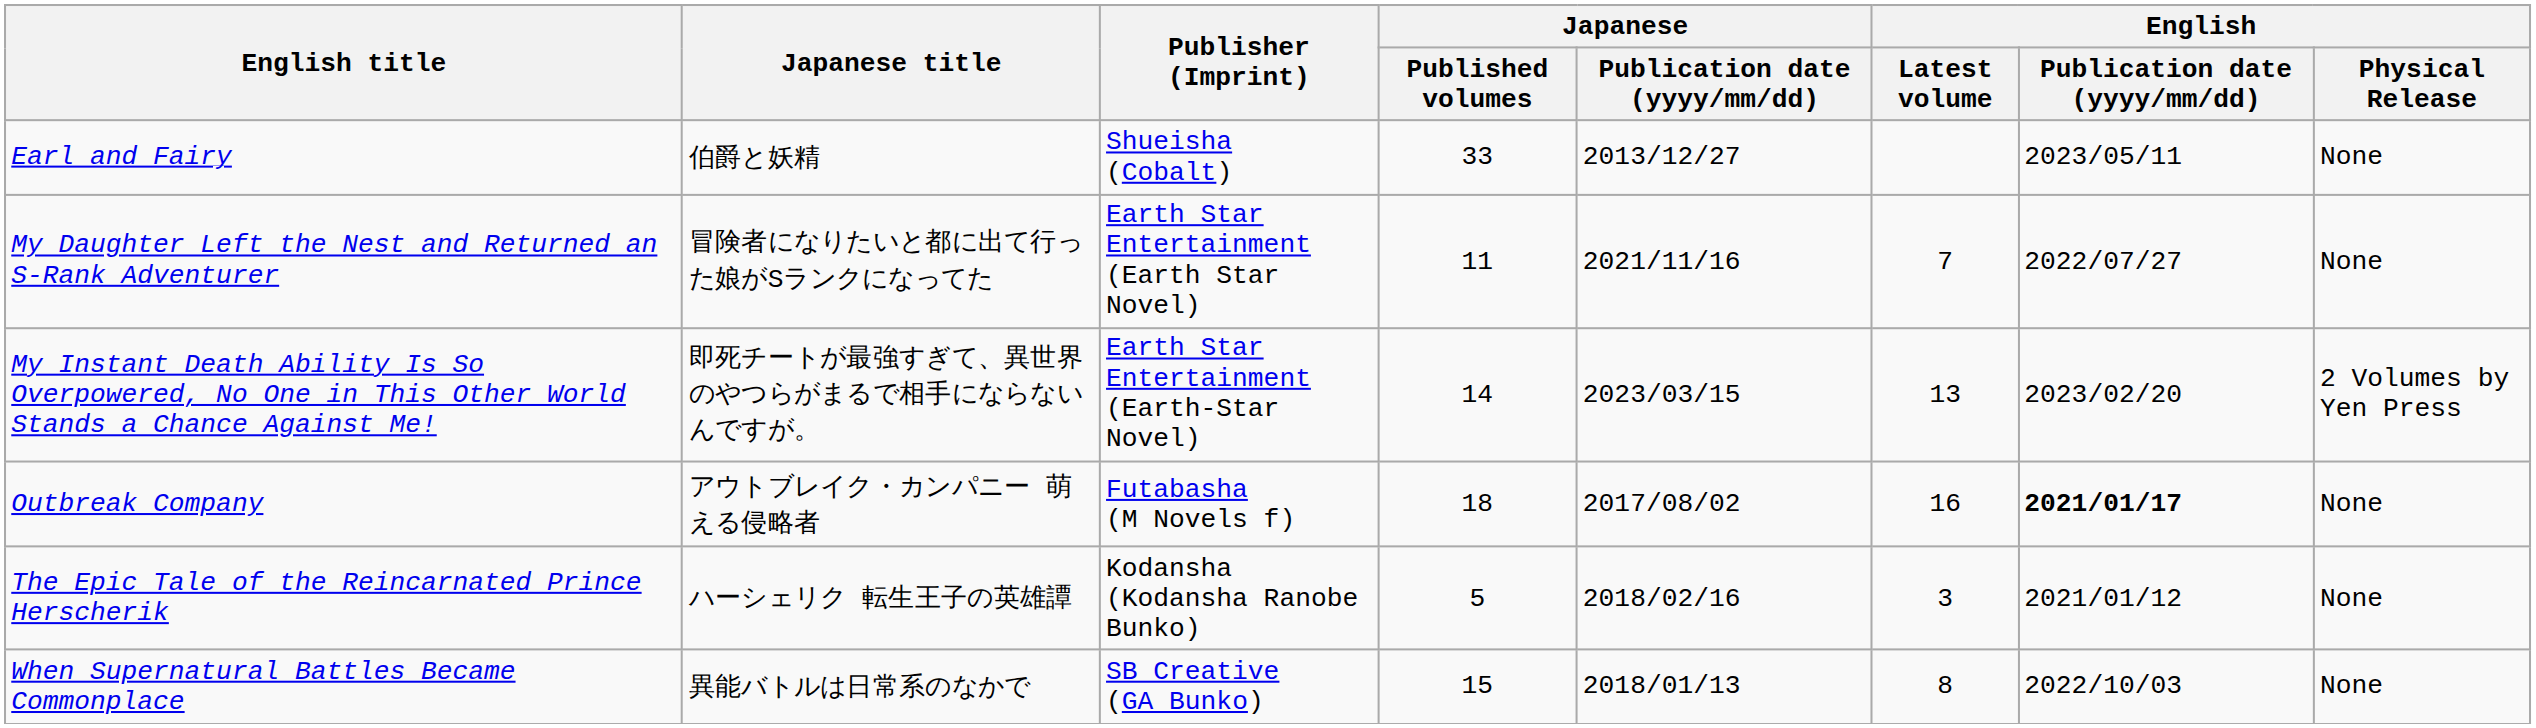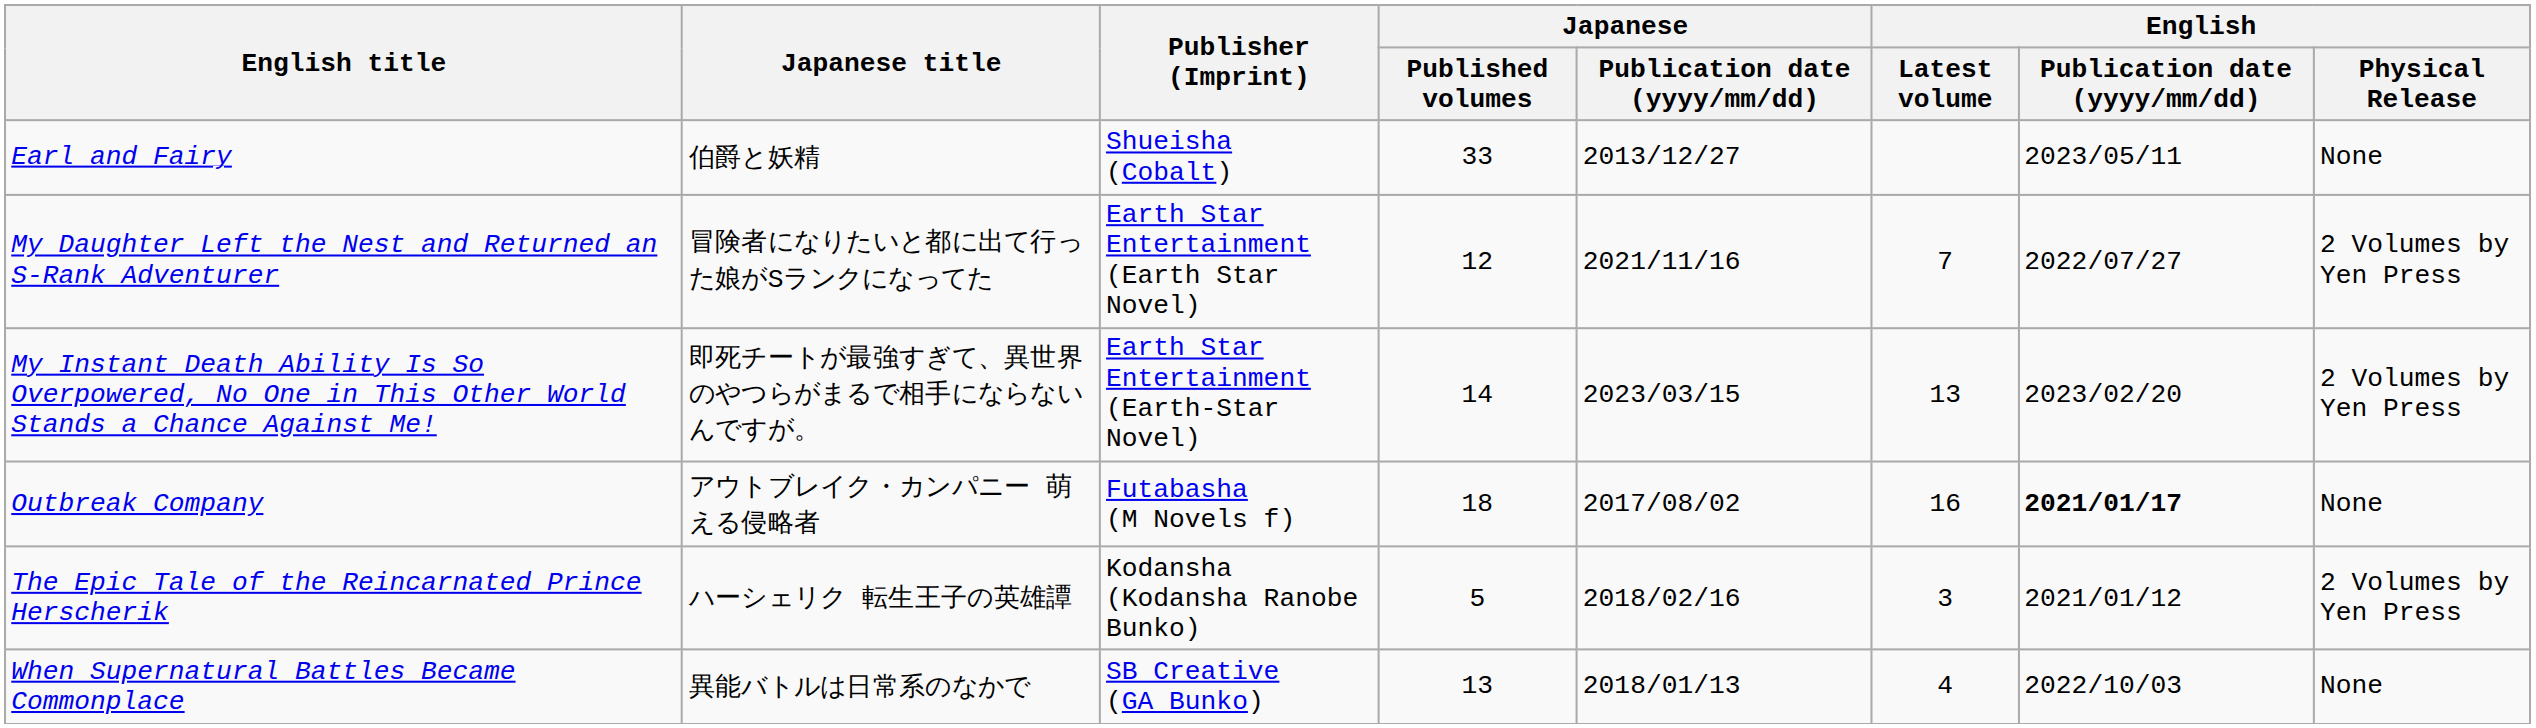 <table class="wikitable sortable">
 <tr>
 <th rowspan="2">English title</th>
 <th rowspan="2">Japanese title</th>
 <th rowspan="2">Publisher<br>(Imprint)</th>
 <th colspan="2">Japanese</th>
 <th colspan="3">English</th>
 </tr>
 <tr>
 <th>Published volumes</th>
 <th>Publication date (yyyy/mm/dd)</th>
 <th>Latest volume</th>
 <th>Publication date (yyyy/mm/dd)</th>
 <th>Physical Release</th>
 </tr>
 <tr>
 <td><em><a href='#'>Earl and Fairy</a></em></td>
 <td>伯爵と妖精</td>
 <td><a href='#'>Shueisha</a><br>(<a href='#'>Cobalt</a>)</td>
 <td style="text-align: center;">33</td>
 <td>2013/12/27</td>
 <td style="text-align: center;"></td>
 <td>2023/05/11</td>
 <td>None</td>
 </tr>
 <tr>
 <td><em><a href='#'>My Daughter Left the Nest and Returned an S-Rank Adventurer</a></em></td>
 <td>冒険者になりたいと都に出て行った娘がSランクになってた</td>
 <td><a href='#'>Earth Star Entertainment</a><br>(Earth Star Novel)</td>
-<td style="text-align: center;">11</td>
+<td style="text-align: center;">12</td>
 <td>2021/11/16</td>
 <td style="text-align: center;">7</td>
 <td>2022/07/27</td>
-<td>None</td>
+<td>2 Volumes by Yen Press</td>
 </tr>
 <tr>
 <td><em><a href='#'>My Instant Death Ability Is So Overpowered, No One in This Other World Stands a Chance Against Me!</a></em> </td>
 <td>即死チートが最強すぎて、異世界のやつらがまるで相手にならないんですが。</td>
 <td><a href='#'>Earth Star Entertainment</a><br>(Earth-Star Novel)</td>
 <td style="text-align: center;">14</td>
 <td>2023/03/15</td>
 <td style="text-align: center;">13</td>
 <td>2023/02/20</td>
 <td>2 Volumes by Yen Press</td>
 </tr>
 <tr>
 <td><em><a href='#'>Outbreak Company</a></em></td>
 <td>アウトブレイク・カンパニー 萌える侵略者</td>
 <td><a href='#'>Futabasha</a><br>(M Novels f)</td>
 <td style="text-align: center;">18</td>
 <td>2017/08/02</td>
 <td style="text-align: center;">16</td>
 <td><strong>2021/01/17</strong></td>
 <td>None</td>
 </tr>
 <tr>
 <td><em><a href='#'>The Epic Tale of the Reincarnated Prince Herscherik</a></em></td>
 <td>ハーシェリク 転生王子の英雄譚</td>
 <td>Kodansha<br>(Kodansha Ranobe Bunko)</td>
 <td style="text-align: center;">5</td>
 <td>2018/02/16</td>
 <td style="text-align: center;">3</td>
 <td>2021/01/12</td>
-<td>None</td>
+<td>2 Volumes by Yen Press</td>
 </tr>
 <tr>
 <td><em><a href='#'>When Supernatural Battles Became Commonplace</a></em></td>
 <td>異能バトルは日常系のなかで</td>
 <td><a href='#'>SB Creative</a><br>(<a href='#'>GA Bunko</a>)</td>
-<td style="text-align:center;">15</td>
+<td style="text-align:center;">13</td>
 <td>2018/01/13</td>
-<td style="text-align: center;">8</td>
+<td style="text-align: center;">4</td>
 <td>2022/10/03</td>
 <td>None</td>
 </tr>
 <tr>
 </tr>
 </table>
